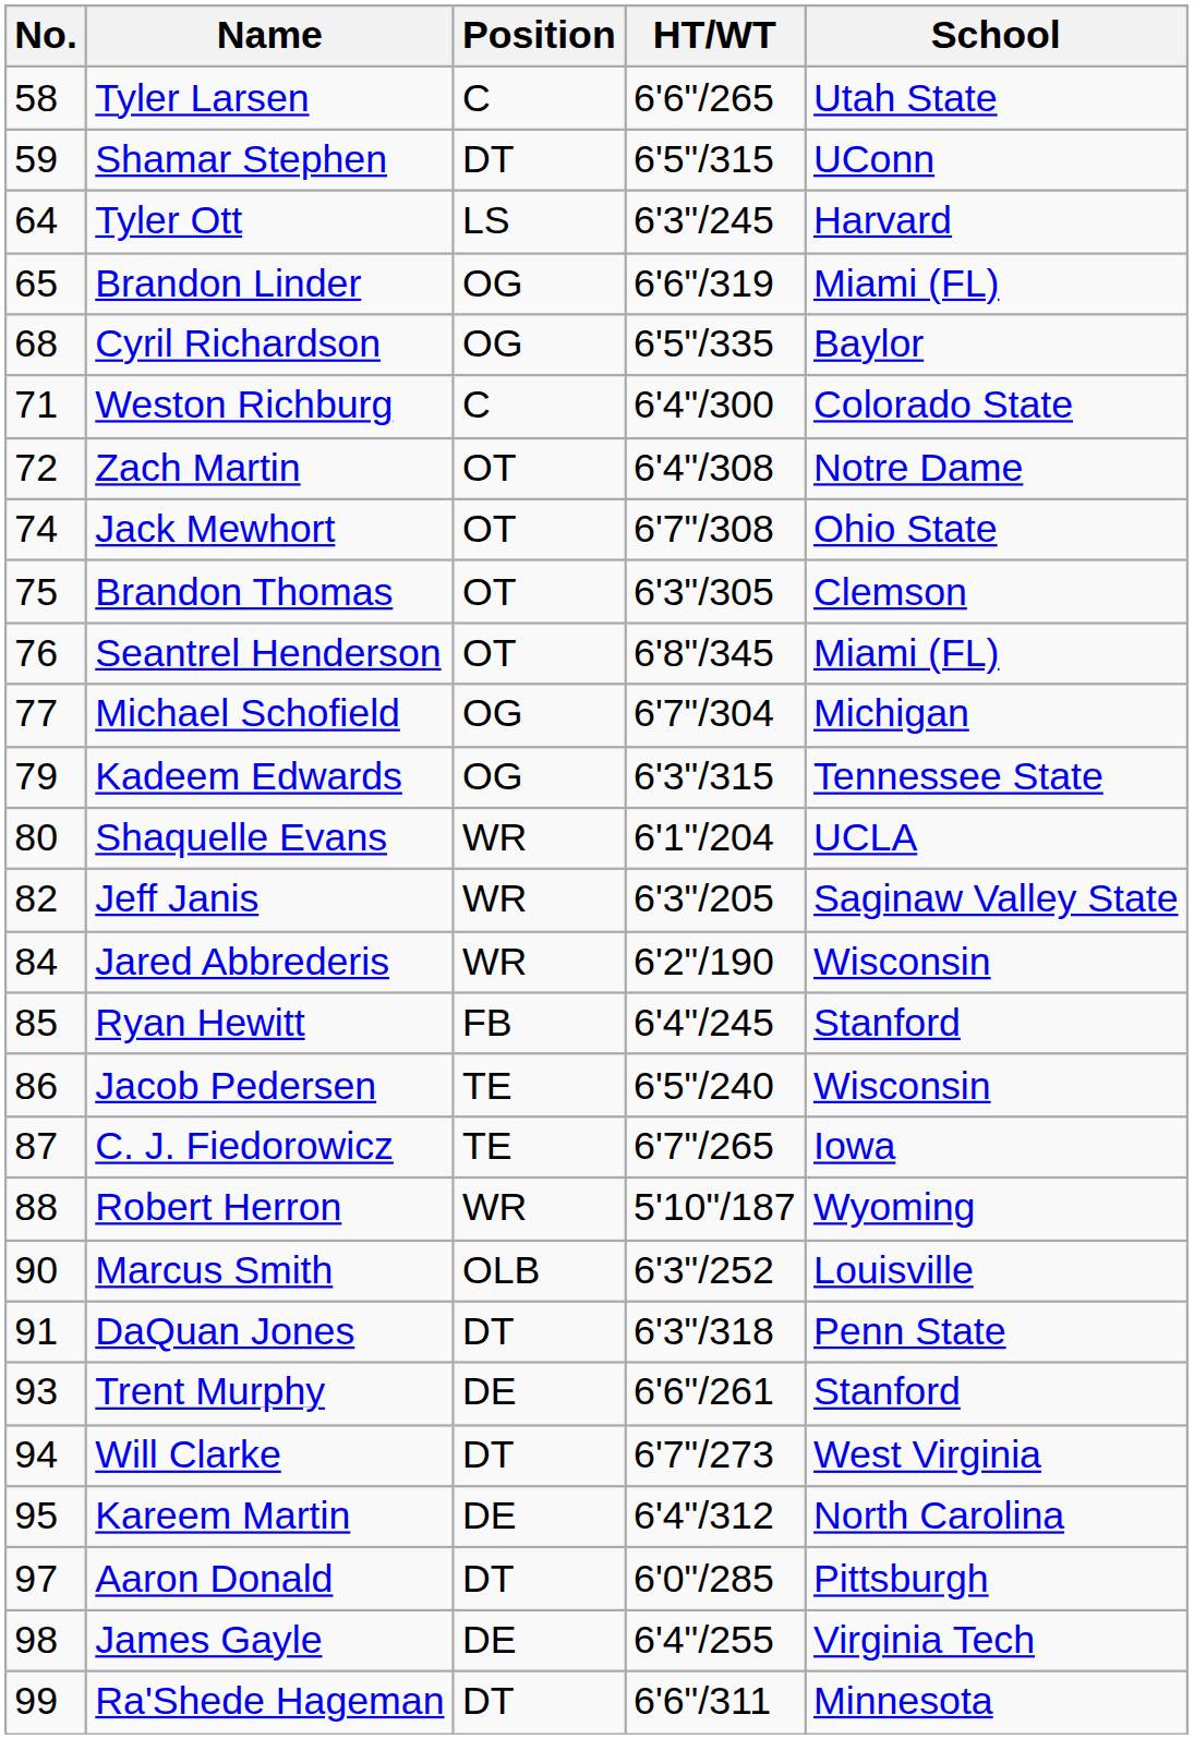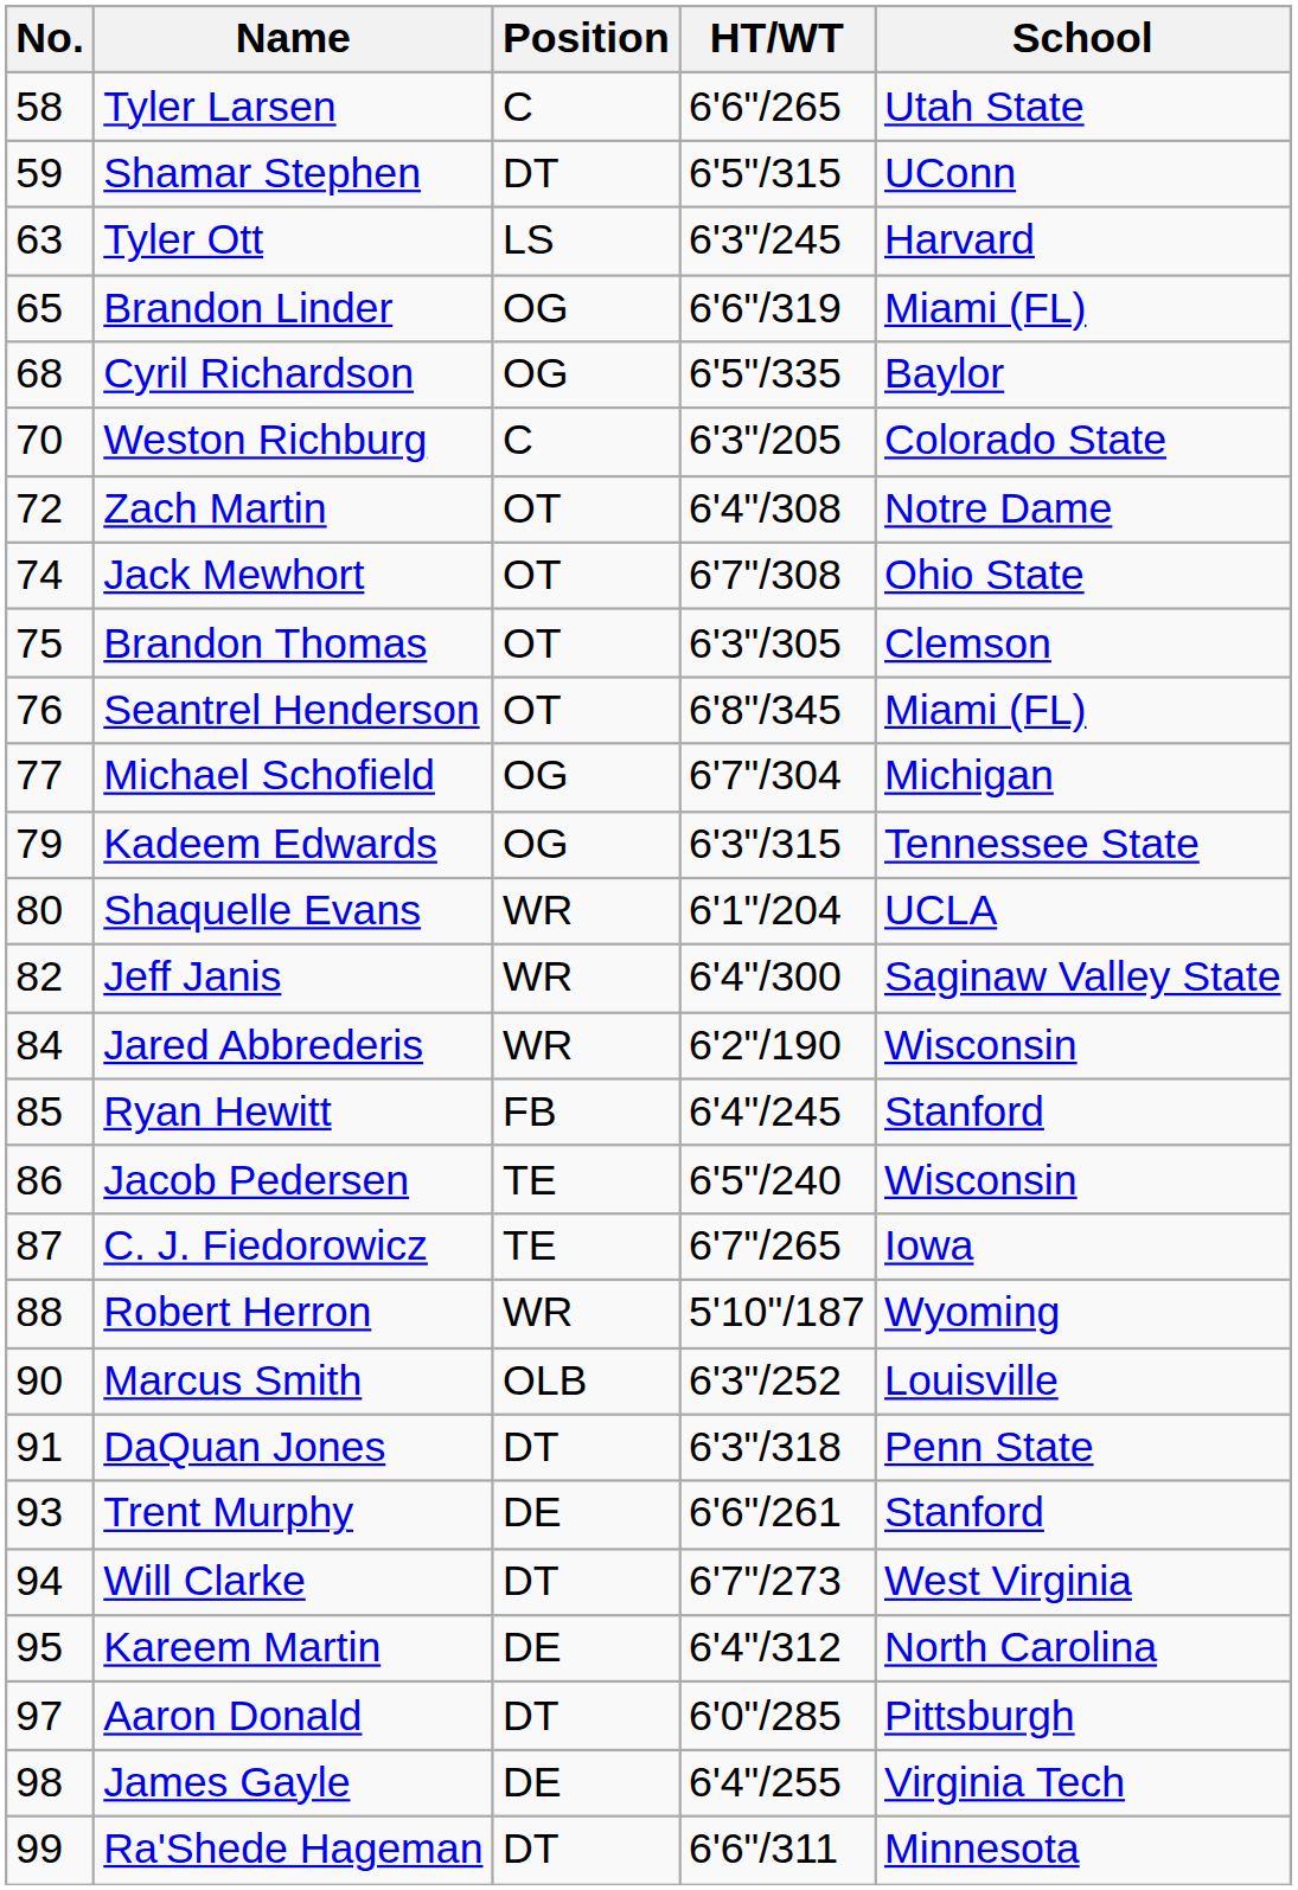 <table class="wikitable sortable">
 <tr>
 <th>No.</th>
 <th>Name</th>
 <th>Position</th>
 <th>HT/WT</th>
 <th>School</th>
 </tr>
 <tr>
 <td>58</td>
 <td><a href='#'>Tyler Larsen</a></td>
 <td>C</td>
 <td>6'6"/265</td>
 <td><a href='#'>Utah State</a></td>
 </tr>
 <tr>
 <td>59</td>
 <td><a href='#'>Shamar Stephen</a></td>
 <td>DT</td>
 <td>6'5"/315</td>
 <td><a href='#'>UConn</a></td>
 </tr>
 <tr>
-<td>64</td>
+<td>63</td>
 <td><a href='#'>Tyler Ott</a></td>
 <td>LS</td>
 <td>6'3"/245</td>
 <td><a href='#'>Harvard</a></td>
 </tr>
 <tr>
 <td>65</td>
 <td><a href='#'>Brandon Linder</a></td>
 <td>OG</td>
 <td>6'6"/319</td>
 <td><a href='#'>Miami (FL)</a></td>
 </tr>
 <tr>
 <td>68</td>
 <td><a href='#'>Cyril Richardson</a></td>
 <td>OG</td>
 <td>6'5"/335</td>
 <td><a href='#'>Baylor</a></td>
 </tr>
 <tr>
-<td>71</td>
+<td>70</td>
 <td><a href='#'>Weston Richburg</a></td>
 <td>C</td>
-<td>6'4"/300</td>
+<td>6'3"/205</td>
 <td><a href='#'>Colorado State</a></td>
 </tr>
 <tr>
 <td>72</td>
 <td><a href='#'>Zach Martin</a></td>
 <td>OT</td>
 <td>6'4"/308</td>
 <td><a href='#'>Notre Dame</a></td>
 </tr>
 <tr>
 <td>74</td>
 <td><a href='#'>Jack Mewhort</a></td>
 <td>OT</td>
 <td>6'7"/308</td>
 <td><a href='#'>Ohio State</a></td>
 </tr>
 <tr>
 <td>75</td>
 <td><a href='#'>Brandon Thomas</a></td>
 <td>OT</td>
 <td>6'3"/305</td>
 <td><a href='#'>Clemson</a></td>
 </tr>
 <tr>
 <td>76</td>
 <td><a href='#'>Seantrel Henderson</a></td>
 <td>OT</td>
 <td>6'8"/345</td>
 <td><a href='#'>Miami (FL)</a></td>
 </tr>
 <tr>
 <td>77</td>
 <td><a href='#'>Michael Schofield</a></td>
 <td>OG</td>
 <td>6'7"/304</td>
 <td><a href='#'>Michigan</a></td>
 </tr>
 <tr>
 <td>79</td>
 <td><a href='#'>Kadeem Edwards</a></td>
 <td>OG</td>
 <td>6'3"/315</td>
 <td><a href='#'>Tennessee State</a></td>
 </tr>
 <tr>
 <td>80</td>
 <td><a href='#'>Shaquelle Evans</a></td>
 <td>WR</td>
 <td>6'1"/204</td>
 <td><a href='#'>UCLA</a></td>
 </tr>
 <tr>
 <td>82</td>
 <td><a href='#'>Jeff Janis</a></td>
 <td>WR</td>
-<td>6'3"/205</td>
+<td>6'4"/300</td>
 <td><a href='#'>Saginaw Valley State</a></td>
 </tr>
 <tr>
 <td>84</td>
 <td><a href='#'>Jared Abbrederis</a></td>
 <td>WR</td>
 <td>6'2"/190</td>
 <td><a href='#'>Wisconsin</a></td>
 </tr>
 <tr>
 <td>85</td>
 <td><a href='#'>Ryan Hewitt</a></td>
 <td>FB</td>
 <td>6'4"/245</td>
 <td><a href='#'>Stanford</a></td>
 </tr>
 <tr>
 <td>86</td>
 <td><a href='#'>Jacob Pedersen</a></td>
 <td>TE</td>
 <td>6'5"/240</td>
 <td><a href='#'>Wisconsin</a></td>
 </tr>
 <tr>
 <td>87</td>
 <td><a href='#'>C. J. Fiedorowicz</a></td>
 <td>TE</td>
 <td>6'7"/265</td>
 <td><a href='#'>Iowa</a></td>
 </tr>
 <tr>
 <td>88</td>
 <td><a href='#'>Robert Herron</a></td>
 <td>WR</td>
 <td>5'10"/187</td>
 <td><a href='#'>Wyoming</a></td>
 </tr>
 <tr>
 <td>90</td>
 <td><a href='#'>Marcus Smith</a></td>
 <td>OLB</td>
 <td>6'3"/252</td>
 <td><a href='#'>Louisville</a></td>
 </tr>
 <tr>
 <td>91</td>
 <td><a href='#'>DaQuan Jones</a></td>
 <td>DT</td>
 <td>6'3"/318</td>
 <td><a href='#'>Penn State</a></td>
 </tr>
 <tr>
 <td>93</td>
 <td><a href='#'>Trent Murphy</a></td>
 <td>DE</td>
 <td>6'6"/261</td>
 <td><a href='#'>Stanford</a></td>
 </tr>
 <tr>
 <td>94</td>
 <td><a href='#'>Will Clarke</a></td>
 <td>DT</td>
 <td>6'7"/273</td>
 <td><a href='#'>West Virginia</a></td>
 </tr>
 <tr>
 <td>95</td>
 <td><a href='#'>Kareem Martin</a></td>
 <td>DE</td>
 <td>6'4"/312</td>
 <td><a href='#'>North Carolina</a></td>
 </tr>
 <tr>
 <td>97</td>
 <td><a href='#'>Aaron Donald</a></td>
 <td>DT</td>
 <td>6'0"/285</td>
 <td><a href='#'>Pittsburgh</a></td>
 </tr>
 <tr>
 <td>98</td>
 <td><a href='#'>James Gayle</a></td>
 <td>DE</td>
 <td>6'4"/255</td>
 <td><a href='#'>Virginia Tech</a></td>
 </tr>
 <tr>
 <td>99</td>
 <td><a href='#'>Ra'Shede Hageman</a></td>
 <td>DT</td>
 <td>6'6"/311</td>
 <td><a href='#'>Minnesota</a></td>
 </tr>
 </table>
